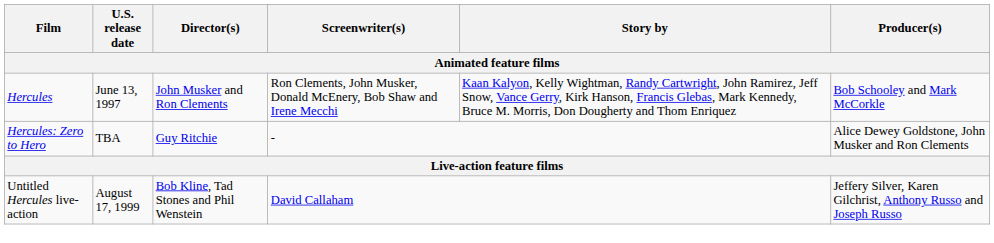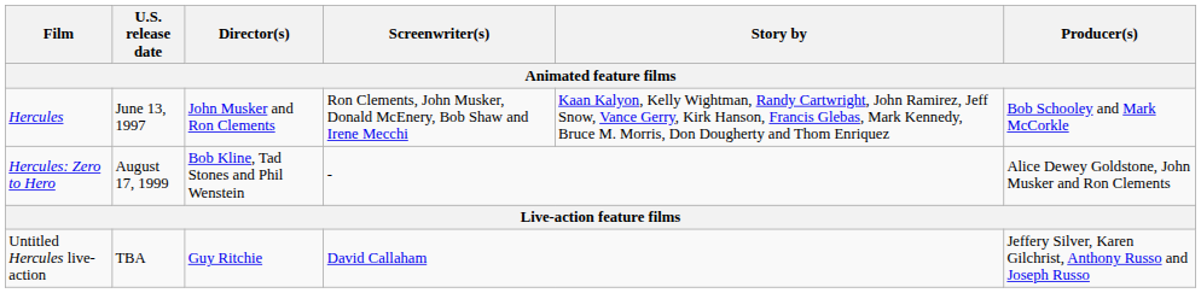 <table class="wikitable">
 <tr>
 <th><strong>Film</strong></th>
 <th><strong>U.S. release date</strong></th>
 <th><strong>Director(s)</strong></th>
 <th><strong>Screenwriter(s)</strong></th>
 <th><strong>Story by</strong></th>
 <th><strong>Producer(s)</strong></th>
 </tr>
 <tr>
 <th colspan="6"><strong>Animated feature films</strong></th>
 </tr>
 <tr>
 <td><em><a href='#'>Hercules</a></em></td>
 <td>June 13, 1997</td>
 <td><a href='#'>John Musker</a> and <a href='#'>Ron Clements</a></td>
 <td>Ron Clements, John Musker, Donald McEnery, Bob Shaw and <a href='#'>Irene Mecchi</a></td>
 <td><a href='#'>Kaan Kalyon</a>, Kelly Wightman, <a href='#'>Randy Cartwright</a>, John Ramirez, Jeff Snow, <a href='#'>Vance Gerry</a>, Kirk Hanson, <a href='#'>Francis Glebas</a>, Mark Kennedy, Bruce M. Morris, Don Dougherty and Thom Enriquez</td>
 <td><a href='#'>Bob Schooley</a> and <a href='#'>Mark McCorkle</a></td>
 </tr>
 <tr>
 <td><em><a href='#'>Hercules: Zero to Hero</a></em></td>
-<td>TBA</td>
-<td><a href='#'>Guy Ritchie</a></td>
+<td>August 17, 1999</td>
+<td><a href='#'>Bob Kline</a>, Tad Stones and Phil Wenstein</td>
 <td colspan="2">-</td>
 <td>Alice Dewey Goldstone, John Musker and Ron Clements</td>
 </tr>
 <tr>
 <th colspan="6"><strong>Live-action feature films</strong></th>
 </tr>
 <tr>
 <td>Untitled <em>Hercules</em> live-action</td>
-<td>August 17, 1999</td>
-<td><a href='#'>Bob Kline</a>, Tad Stones and Phil Wenstein</td>
+<td>TBA</td>
+<td><a href='#'>Guy Ritchie</a></td>
 <td colspan="2"><a href='#'>David Callaham</a></td>
 <td>Jeffery Silver, Karen Gilchrist, <a href='#'>Anthony Russo</a> and <a href='#'>Joseph Russo</a></td>
 </tr>
 </table>
